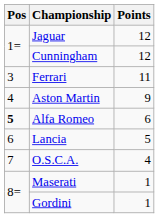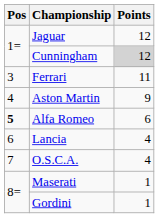 <table class="wikitable" style="font-size: 95%;">
 <tr>
 <th>Pos</th>
 <th>Championship</th>
 <th>Points</th>
 </tr>
 <tr>
 <td rowspan="2">1=</td>
 <td> <a href='#'>Jaguar</a></td>
 <td align=right>12</td>
 </tr>
 <tr>
 <td> <a href='#'>Cunningham</a></td>
-<td align=right>12</td>
+<td align=right style="background: lightgrey;">12</td>
 </tr>
 <tr>
 <td>3</td>
 <td> <a href='#'>Ferrari</a></td>
 <td align=right>11</td>
 </tr>
 <tr>
 <td>4</td>
 <td> <a href='#'>Aston Martin</a></td>
 <td align=right>9</td>
 </tr>
 <tr>
 <td><strong>5</strong></td>
 <td> <a href='#'>Alfa Romeo</a></td>
 <td align=right>6</td>
 </tr>
 <tr>
 <td>6</td>
 <td> <a href='#'>Lancia</a></td>
-<td align=right>5</td>
+<td align=right>4</td>
 </tr>
 <tr>
 <td>7</td>
 <td> <a href='#'>O.S.C.A.</a></td>
 <td align=right>4</td>
 </tr>
 <tr>
 <td rowspan="2">8=</td>
 <td> <a href='#'>Maserati</a></td>
 <td align=right>1</td>
 </tr>
 <tr>
 <td> <a href='#'>Gordini</a></td>
 <td align=right>1</td>
 </tr>
 </table>
